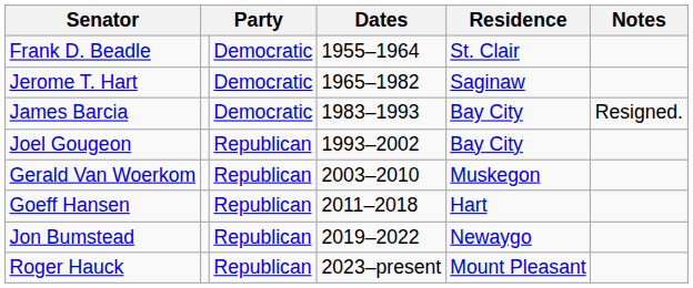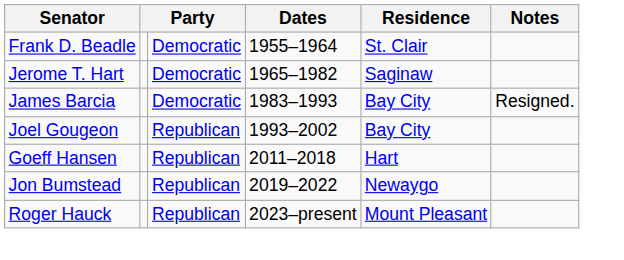 <table class=wikitable>
 <tr valign=bottom>
 <th>Senator</th>
 <th colspan="2">Party</th>
 <th>Dates</th>
 <th>Residence</th>
 <th>Notes</th>
 </tr>
 <tr>
 <td><a href='#'>Frank D. Beadle</a></td>
 <td bgcolor=></td>
 <td><a href='#'>Democratic</a></td>
 <td>1955–1964</td>
 <td><a href='#'>St. Clair</a></td>
 <td></td>
 </tr>
 <tr>
 <td><a href='#'>Jerome T. Hart</a></td>
 <td bgcolor=></td>
 <td><a href='#'>Democratic</a></td>
 <td>1965–1982</td>
 <td><a href='#'>Saginaw</a></td>
 <td></td>
 </tr>
 <tr>
 <td><a href='#'>James Barcia</a></td>
 <td bgcolor=></td>
 <td><a href='#'>Democratic</a></td>
 <td>1983–1993</td>
 <td><a href='#'>Bay City</a></td>
 <td>Resigned.</td>
 </tr>
 <tr>
 <td><a href='#'>Joel Gougeon</a></td>
 <td bgcolor=></td>
 <td><a href='#'>Republican</a></td>
 <td>1993–2002</td>
 <td><a href='#'>Bay City</a></td>
 <td></td>
 </tr>
 <tr>
-<td><a href='#'>Gerald Van Woerkom</a></td>
-<td bgcolor=></td>
-<td><a href='#'>Republican</a></td>
-<td>2003–2010</td>
-<td><a href='#'>Muskegon</a></td>
-<td></td>
-</tr>
-<tr>
 <td><a href='#'>Goeff Hansen</a></td>
 <td bgcolor=></td>
 <td><a href='#'>Republican</a></td>
 <td>2011–2018</td>
 <td><a href='#'>Hart</a></td>
 <td></td>
 </tr>
 <tr>
 <td><a href='#'>Jon Bumstead</a></td>
 <td bgcolor=></td>
 <td><a href='#'>Republican</a></td>
 <td>2019–2022</td>
 <td><a href='#'>Newaygo</a></td>
 <td></td>
 </tr>
 <tr>
 <td><a href='#'>Roger Hauck</a></td>
 <td bgcolor=></td>
 <td><a href='#'>Republican</a></td>
 <td>2023–present</td>
 <td><a href='#'>Mount Pleasant</a></td>
 <td></td>
 </tr>
 </table>
